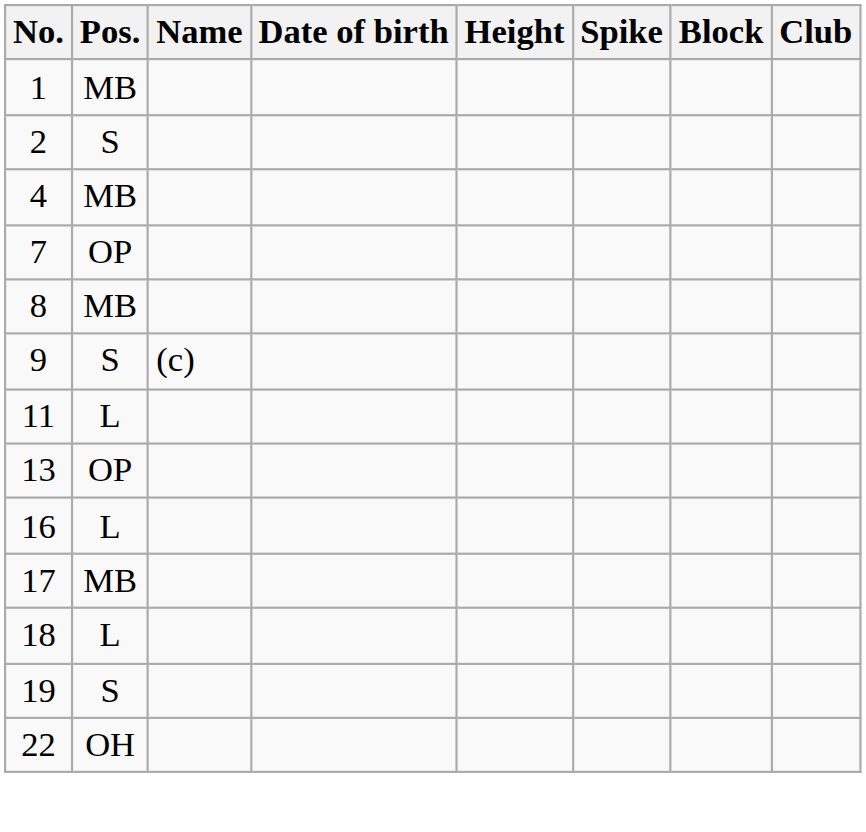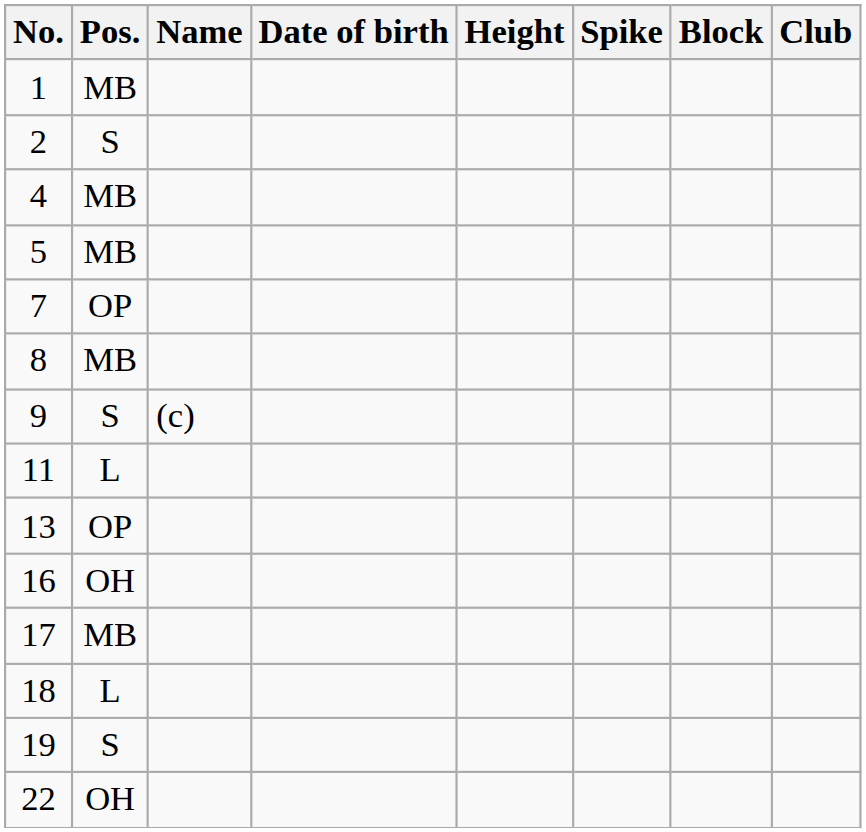 <table class="wikitable sortable" style="text-align:center">
 <tr>
 <th>No.</th>
 <th>Pos.</th>
 <th>Name</th>
 <th>Date of birth</th>
 <th>Height</th>
 <th>Spike</th>
 <th>Block</th>
 <th>Club</th>
 </tr>
 <tr>
 <td>1</td>
 <td>MB</td>
 <td align=left></td>
 <td align=left></td>
 <td></td>
 <td></td>
 <td></td>
 <td></td>
 </tr>
 <tr>
 <td>2</td>
 <td>S</td>
 <td align=left></td>
 <td align=left></td>
 <td></td>
 <td></td>
 <td></td>
 <td></td>
 </tr>
 <tr>
 <td>4</td>
+<td>MB</td>
+<td align=left></td>
+<td align=left></td>
+<td></td>
+<td></td>
+<td></td>
+<td></td>
+</tr>
+<tr>
+<td>5</td>
 <td>MB</td>
 <td align=left></td>
 <td align=left></td>
 <td></td>
 <td></td>
 <td></td>
 <td></td>
 </tr>
 <tr>
 <td>7</td>
 <td>OP</td>
 <td align=left></td>
 <td align=left></td>
 <td></td>
 <td></td>
 <td></td>
 <td></td>
 </tr>
 <tr>
 <td>8</td>
 <td>MB</td>
 <td align=left></td>
 <td align=left></td>
 <td></td>
 <td></td>
 <td></td>
 <td></td>
 </tr>
 <tr>
 <td>9</td>
 <td>S</td>
 <td align=left> (c)</td>
 <td align=left></td>
 <td></td>
 <td></td>
 <td></td>
 <td></td>
 </tr>
 <tr>
 <td>11</td>
 <td>L</td>
 <td align=left></td>
 <td align=left></td>
 <td></td>
 <td></td>
 <td></td>
 <td></td>
 </tr>
 <tr>
 <td>13</td>
 <td>OP</td>
 <td align=left></td>
 <td align=left></td>
 <td></td>
 <td></td>
 <td></td>
 <td></td>
 </tr>
 <tr>
 <td>16</td>
-<td>L</td>
+<td>OH</td>
 <td align=left></td>
 <td align=left></td>
 <td></td>
 <td></td>
 <td></td>
 <td></td>
 </tr>
 <tr>
 <td>17</td>
 <td>MB</td>
 <td align=left></td>
 <td align=left></td>
 <td></td>
 <td></td>
 <td></td>
 <td></td>
 </tr>
 <tr>
 <td>18</td>
 <td>L</td>
 <td align=left></td>
 <td align=left></td>
 <td></td>
 <td></td>
 <td></td>
 <td></td>
 </tr>
 <tr>
 <td>19</td>
 <td>S</td>
 <td align=left></td>
 <td align=left></td>
 <td></td>
 <td></td>
 <td></td>
 <td></td>
 </tr>
 <tr>
 <td>22</td>
 <td>OH</td>
 <td align=left></td>
 <td align=left></td>
 <td></td>
 <td></td>
 <td></td>
 <td></td>
 </tr>
 </table>
